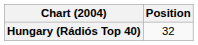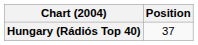 <table class="wikitable plainrowheaders" style="text-align:center">
 <tr>
 <th scope="col">Chart (2004)</th>
 <th scope="col">Position</th>
 </tr>
 <tr>
 <th scope="row">Hungary (Rádiós Top 40)</th>
-<td>32</td>
+<td>37</td>
 </tr>
 </table>
